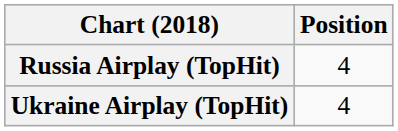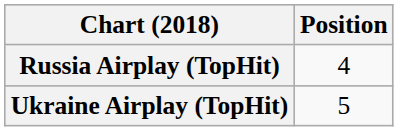 <table class="wikitable sortable plainrowheaders" style="text-align:center">
 <tr>
 <th scope="col">Chart (2018)</th>
 <th scope="col">Position</th>
 </tr>
 <tr>
 <th scope="row">Russia Airplay (TopHit)</th>
 <td>4</td>
 </tr>
 <tr>
 <th scope="row">Ukraine Airplay (TopHit)</th>
-<td>4</td>
+<td>5</td>
 </tr>
 </table>
